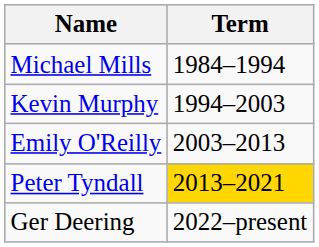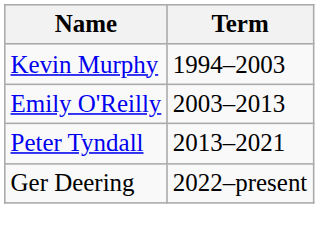 <table class="wikitable">
 <tr>
 <th>Name</th>
 <th>Term</th>
-</tr>
-<tr>
-<td><a href='#'>Michael Mills</a></td>
-<td>1984–1994</td>
 </tr>
 <tr>
 <td><a href='#'>Kevin Murphy</a></td>
 <td>1994–2003</td>
 </tr>
 <tr>
 <td><a href='#'>Emily O'Reilly</a></td>
 <td>2003–2013</td>
 </tr>
 <tr>
 <td><a href='#'>Peter Tyndall</a></td>
-<td style="background: gold;">2013–2021</td>
+<td>2013–2021</td>
 </tr>
 <tr>
 <td>Ger Deering</td>
 <td>2022–present</td>
 </tr>
 </table>
